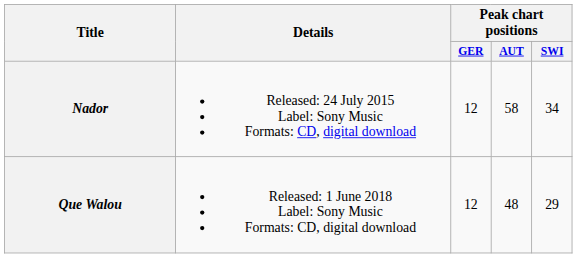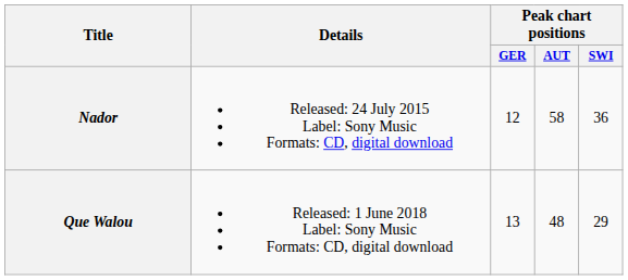 <table class="wikitable plainrowheaders" style="text-align:center;">
 <tr>
 <th scope="col" rowspan="2" style="width:12em;">Title</th>
 <th scope="col" rowspan="2" style="width:19.5em;">Details</th>
 <th scope="col" colspan="3">Peak chart positions</th>
 </tr>
 <tr>
 <th scope="col" style="width:3em;font-size:85%;"><a href='#'>GER</a></th>
 <th scope="col" style="width:3em;font-size:85%;"><a href='#'>AUT</a></th>
 <th scope="col" style="width:3em;font-size:85%;"><a href='#'>SWI</a></th>
 </tr>
 <tr>
 <th scope="row"><em>Nador</em></th>
 <td><br><ul><li>Released: 24 July 2015</li><li>Label: Sony Music</li><li>Formats: <a href='#'>CD</a>, <a href='#'>digital download</a></li></ul></td>
 <td>12</td>
 <td>58</td>
-<td>34</td>
+<td>36</td>
 </tr>
 <tr>
 <th scope="row"><em>Que Walou</em></th>
 <td><br><ul><li>Released: 1 June 2018</li><li>Label: Sony Music</li><li>Formats: CD, digital download</li></ul></td>
-<td>12</td>
+<td>13</td>
 <td>48</td>
 <td>29</td>
 </tr>
 </table>
